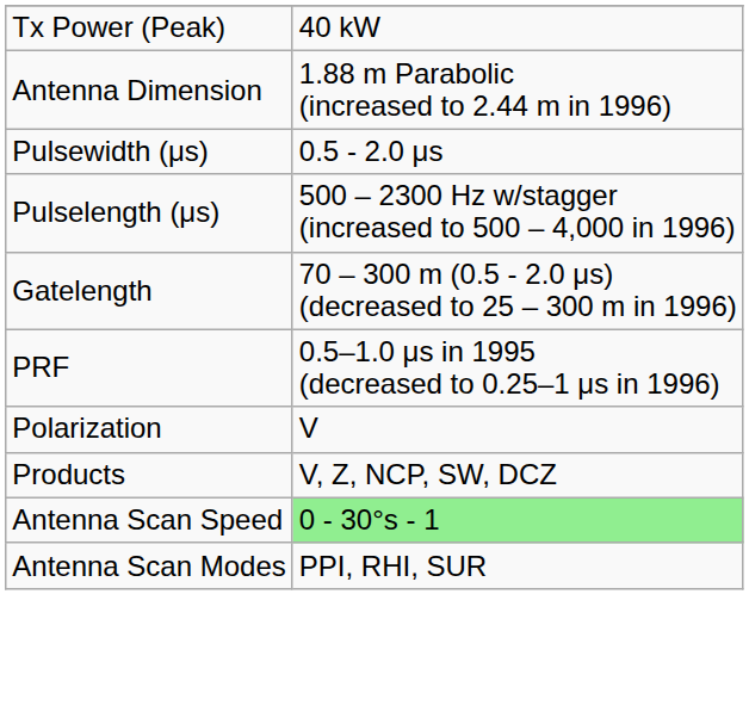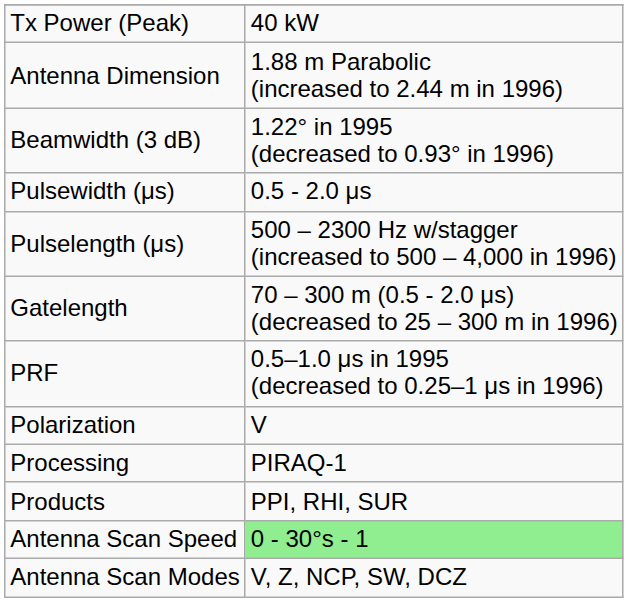 <table class="wikitable">
 <tr>
 </tr>
 <tr>
 <td>Tx Power (Peak)</td>
 <td>40 kW</td>
 </tr>
 <tr>
 <td>Antenna Dimension</td>
 <td>1.88 m Parabolic<br>(increased to 2.44 m in 1996)</td>
+</tr>
+<tr>
+<td>Beamwidth (3 dB)</td>
+<td>1.22° in 1995<br>(decreased to 0.93° in 1996)</td>
 </tr>
 <tr>
 <td>Pulsewidth (μs)</td>
 <td>0.5 - 2.0 μs</td>
 </tr>
 <tr>
 <td>Pulselength (μs)</td>
 <td>500 – 2300 Hz w/stagger<br>(increased to 500 – 4,000 in 1996)</td>
 </tr>
 <tr>
 <td>Gatelength</td>
 <td>70 – 300 m (0.5 - 2.0 μs)<br>(decreased to 25 – 300 m in 1996)</td>
 </tr>
 <tr>
 <td>PRF</td>
 <td>0.5–1.0 μs in 1995<br>(decreased to 0.25–1 μs in 1996)</td>
 </tr>
 <tr>
 <td>Polarization</td>
 <td>V</td>
 </tr>
 <tr>
+<td>Processing</td>
+<td>PIRAQ-1</td>
+</tr>
+<tr>
 <td>Products</td>
-<td>V, Z, NCP, SW, DCZ</td>
+<td>PPI, RHI, SUR</td>
 </tr>
 <tr>
 <td>Antenna Scan Speed</td>
 <td style="background: lightgreen;">0 - 30°s - 1</td>
 </tr>
 <tr>
 <td>Antenna Scan Modes</td>
-<td>PPI, RHI, SUR</td>
+<td>V, Z, NCP, SW, DCZ</td>
 </tr>
 </table>
